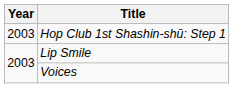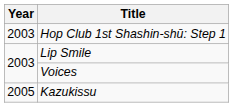 <table class="wikitable">
 <tr>
 <th>Year</th>
 <th>Title</th>
 </tr>
 <tr>
 <td>2003</td>
 <td><em>Hop Club 1st Shashin-shū: Step 1</em></td>
 </tr>
 <tr>
 <td rowspan="2">2003</td>
 <td><em>Lip Smile</em></td>
 </tr>
 <tr>
 <td><em>Voices</em></td>
 </tr>
+<tr>
+<td>2005</td>
+<td><em>Kazukissu</em></td>
+</tr>
 </table>
